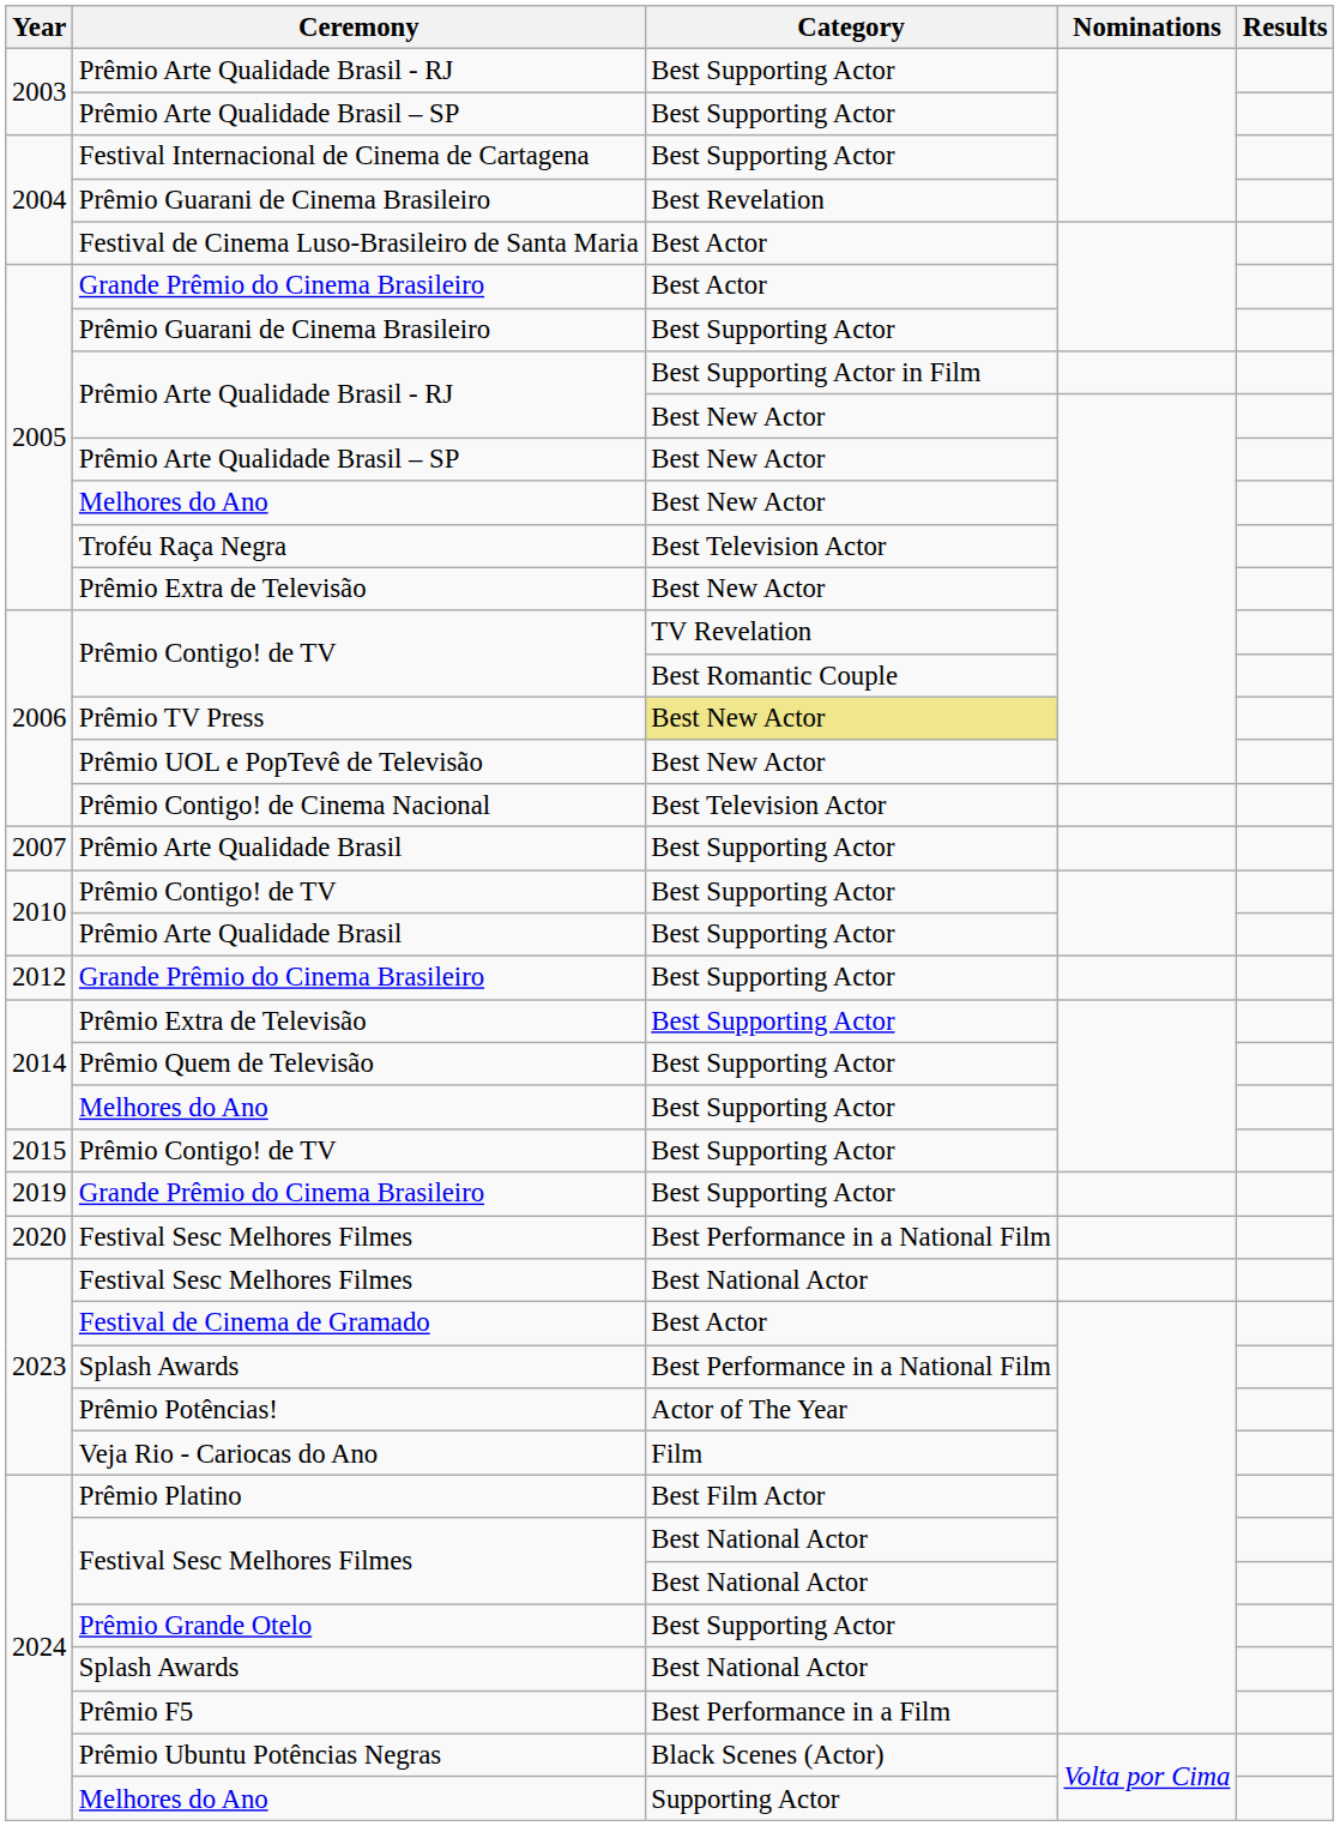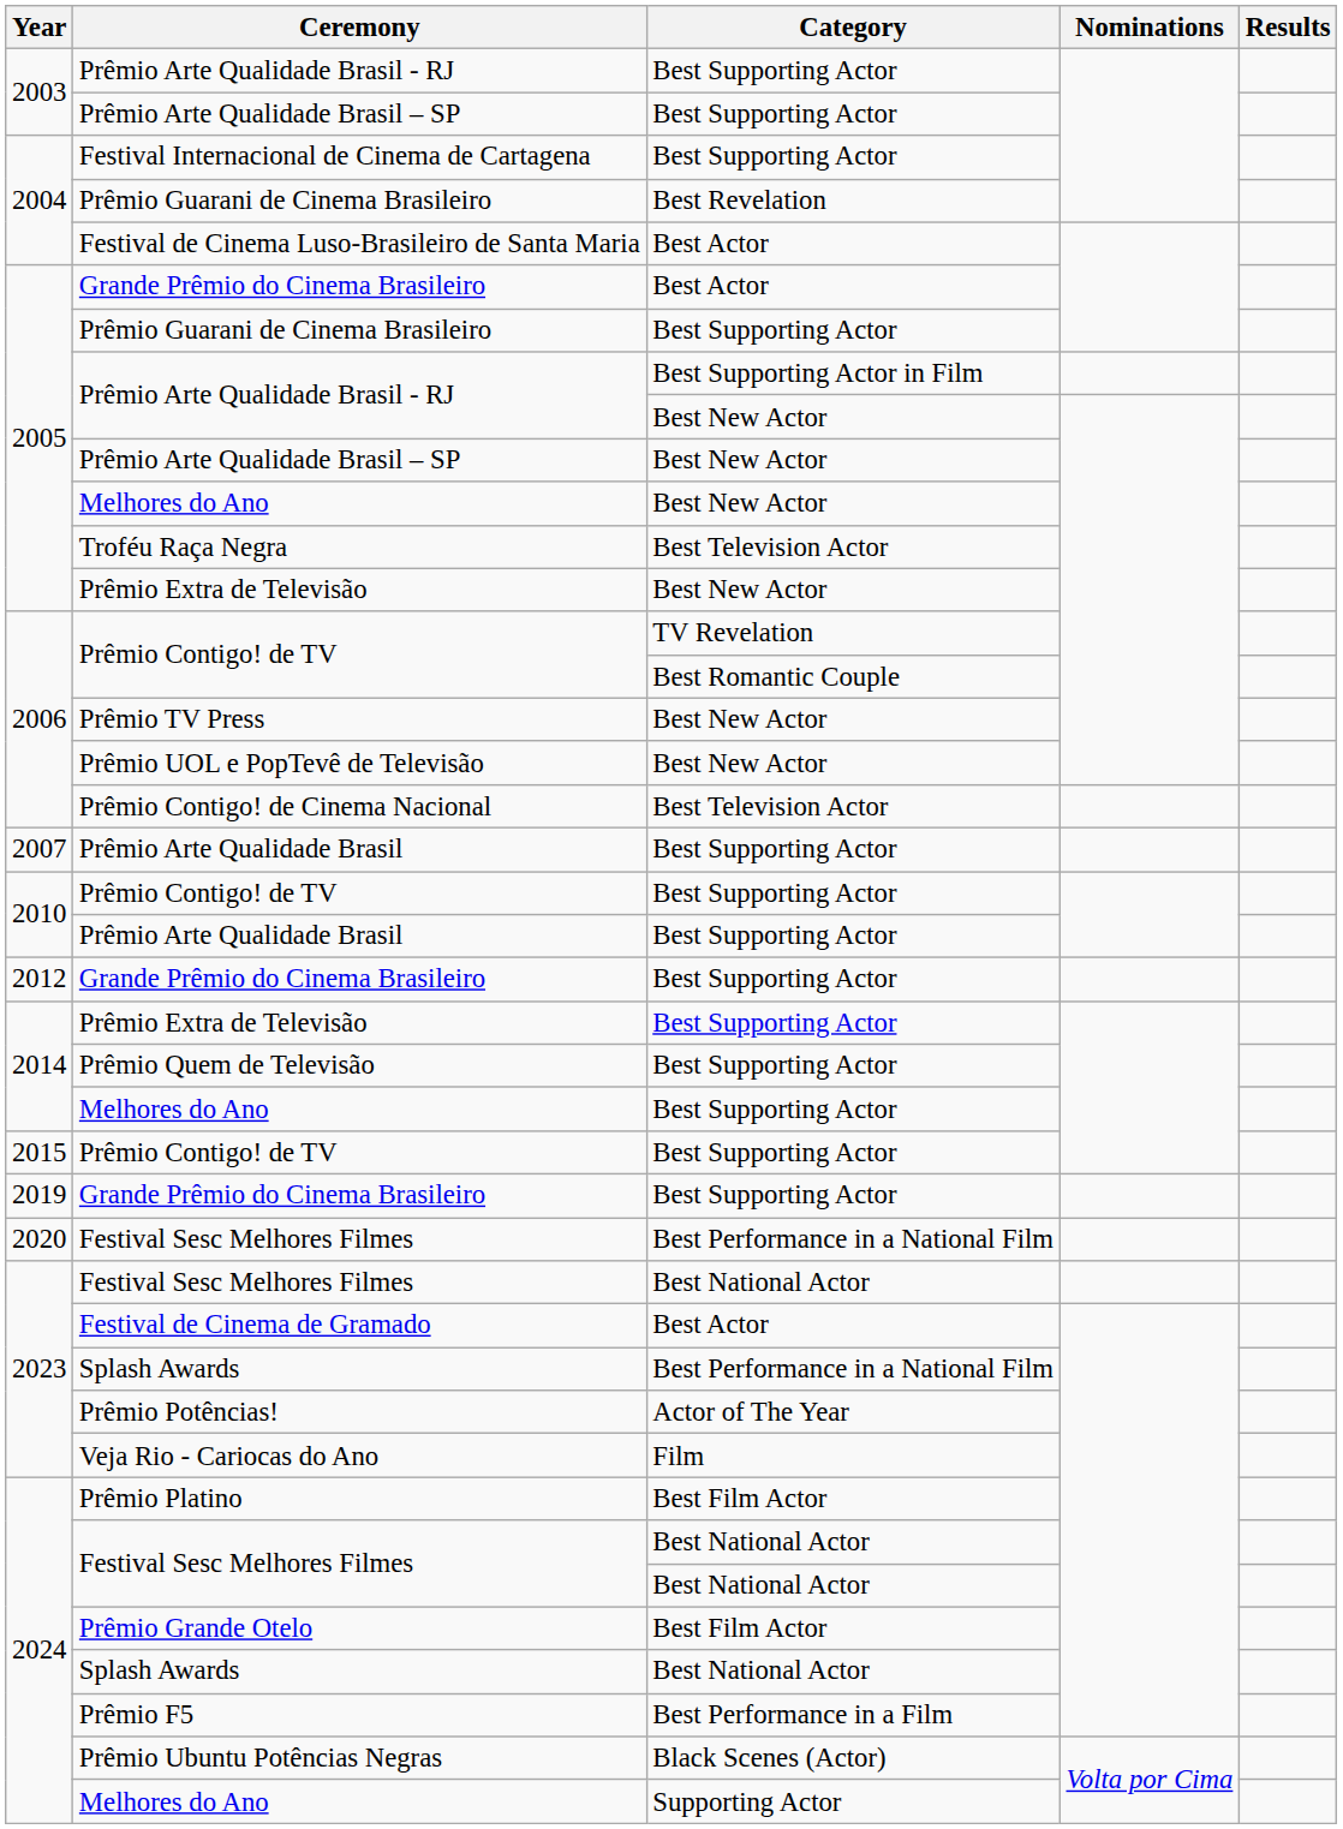 <table class="wikitable">
 <tr>
 <th>Year</th>
 <th>Ceremony</th>
 <th>Category</th>
 <th>Nominations</th>
 <th>Results</th>
 </tr>
 <tr>
 <td rowspan="2">2003</td>
 <td>Prêmio Arte Qualidade Brasil - RJ</td>
 <td>Best Supporting Actor</td>
 <td rowspan="4"></td>
 <td></td>
 </tr>
 <tr>
 <td>Prêmio Arte Qualidade Brasil – SP</td>
 <td>Best Supporting Actor</td>
 <td></td>
 </tr>
 <tr>
 <td rowspan="3">2004</td>
 <td>Festival Internacional de Cinema de Cartagena</td>
 <td>Best Supporting Actor </td>
 <td></td>
 </tr>
 <tr>
 <td>Prêmio Guarani de Cinema Brasileiro</td>
 <td>Best Revelation</td>
 <td></td>
 </tr>
 <tr>
 <td>Festival de Cinema Luso-Brasileiro de Santa Maria</td>
 <td>Best Actor</td>
 <td rowspan="3"></td>
 <td></td>
 </tr>
 <tr>
 <td rowspan="8">2005</td>
 <td><a href='#'>Grande Prêmio do Cinema Brasileiro</a></td>
 <td>Best Actor</td>
 <td></td>
 </tr>
 <tr>
 <td>Prêmio Guarani de Cinema Brasileiro</td>
 <td>Best Supporting Actor</td>
 <td></td>
 </tr>
 <tr>
 <td rowspan="2">Prêmio Arte Qualidade Brasil - RJ</td>
 <td>Best Supporting Actor in Film</td>
 <td></td>
 <td></td>
 </tr>
 <tr>
 <td>Best New Actor</td>
 <td rowspan="9"></td>
 <td></td>
 </tr>
 <tr>
 <td>Prêmio Arte Qualidade Brasil – SP</td>
 <td>Best New Actor</td>
 <td></td>
 </tr>
 <tr>
 <td><a href='#'>Melhores do Ano</a></td>
 <td>Best New Actor</td>
 <td></td>
 </tr>
 <tr>
 <td>Troféu Raça Negra</td>
 <td>Best Television Actor</td>
 <td></td>
 </tr>
 <tr>
 <td>Prêmio Extra de Televisão</td>
 <td>Best New Actor</td>
 <td></td>
 </tr>
 <tr>
 <td rowspan="5">2006</td>
 <td rowspan="2">Prêmio Contigo! de TV</td>
 <td>TV Revelation</td>
 <td></td>
 </tr>
 <tr>
 <td>Best Romantic Couple </td>
 <td></td>
 </tr>
 <tr>
 <td>Prêmio TV Press</td>
-<td style="background: khaki;">Best New Actor</td>
+<td>Best New Actor</td>
 <td></td>
 </tr>
 <tr>
 <td>Prêmio UOL e PopTevê de Televisão</td>
 <td>Best New Actor</td>
 <td></td>
 </tr>
 <tr>
 <td>Prêmio Contigo! de Cinema Nacional</td>
 <td>Best Television Actor</td>
 <td></td>
 <td></td>
 </tr>
 <tr>
 <td>2007</td>
 <td>Prêmio Arte Qualidade Brasil</td>
 <td>Best Supporting Actor</td>
 <td></td>
 <td></td>
 </tr>
 <tr>
 <td rowspan="2">2010</td>
 <td>Prêmio Contigo! de TV</td>
 <td>Best Supporting Actor</td>
 <td rowspan="2"></td>
 <td></td>
 </tr>
 <tr>
 <td>Prêmio Arte Qualidade Brasil</td>
 <td>Best Supporting Actor</td>
 <td></td>
 </tr>
 <tr>
 <td>2012</td>
 <td><a href='#'>Grande Prêmio do Cinema Brasileiro</a></td>
 <td>Best Supporting Actor</td>
 <td></td>
 <td></td>
 </tr>
 <tr>
 <td rowspan="3">2014</td>
 <td>Prêmio Extra de Televisão</td>
 <td><a href='#'>Best Supporting Actor</a></td>
 <td rowspan="4"></td>
 <td></td>
 </tr>
 <tr>
 <td>Prêmio Quem de Televisão</td>
 <td>Best Supporting Actor</td>
 <td></td>
 </tr>
 <tr>
 <td><a href='#'>Melhores do Ano</a></td>
 <td>Best Supporting Actor</td>
 <td></td>
 </tr>
 <tr>
 <td>2015</td>
 <td>Prêmio Contigo! de TV</td>
 <td>Best Supporting Actor</td>
 <td></td>
 </tr>
 <tr>
 <td>2019</td>
 <td><a href='#'>Grande Prêmio do Cinema Brasileiro</a></td>
 <td>Best Supporting Actor</td>
 <td></td>
 <td></td>
 </tr>
 <tr>
 <td>2020</td>
 <td>Festival Sesc Melhores Filmes</td>
 <td>Best Performance in a National Film</td>
 <td></td>
 <td></td>
 </tr>
 <tr>
 <td rowspan="5">2023</td>
 <td>Festival Sesc Melhores Filmes</td>
 <td>Best National Actor</td>
 <td></td>
 <td></td>
 </tr>
 <tr>
 <td><a href='#'>Festival de Cinema de Gramado</a></td>
 <td>Best Actor</td>
 <td rowspan="10"></td>
 <td></td>
 </tr>
 <tr>
 <td>Splash Awards</td>
 <td>Best Performance in a National Film</td>
 <td></td>
 </tr>
 <tr>
 <td>Prêmio Potências!</td>
 <td>Actor of The Year</td>
 <td></td>
 </tr>
 <tr>
 <td>Veja Rio - Cariocas do Ano</td>
 <td>Film</td>
 <td></td>
 </tr>
 <tr>
 <td rowspan="8">2024</td>
 <td>Prêmio Platino</td>
 <td>Best Film Actor</td>
 <td></td>
 </tr>
 <tr>
 <td rowspan="2">Festival Sesc Melhores Filmes</td>
 <td>Best National Actor </td>
 <td></td>
 </tr>
 <tr>
 <td>Best National Actor </td>
 <td></td>
 </tr>
 <tr>
 <td><a href='#'>Prêmio Grande Otelo</a></td>
-<td>Best Supporting Actor</td>
+<td>Best Film Actor</td>
 <td></td>
 </tr>
 <tr>
 <td>Splash Awards</td>
 <td>Best National Actor</td>
 <td></td>
 </tr>
 <tr>
 <td>Prêmio F5</td>
 <td>Best Performance in a Film</td>
 <td></td>
 </tr>
 <tr>
 <td>Prêmio Ubuntu Potências Negras</td>
 <td>Black Scenes (Actor)</td>
 <td rowspan="2"><em><a href='#'>Volta por Cima</a></em></td>
 <td></td>
 </tr>
 <tr>
 <td><a href='#'>Melhores do Ano</a></td>
 <td>Supporting Actor</td>
 <td></td>
 </tr>
 </table>
